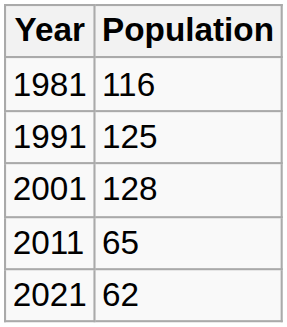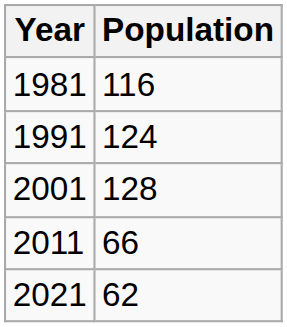 <table class="wikitable">
 <tr>
 <th>Year</th>
 <th>Population</th>
 </tr>
 <tr>
 <td>1981</td>
 <td>116</td>
 </tr>
 <tr>
 <td>1991</td>
-<td>125</td>
+<td>124</td>
 </tr>
 <tr>
 <td>2001</td>
 <td>128</td>
 </tr>
 <tr>
 <td>2011</td>
-<td>65</td>
+<td>66</td>
 </tr>
 <tr>
 <td>2021</td>
 <td>62</td>
 </tr>
 </table>
